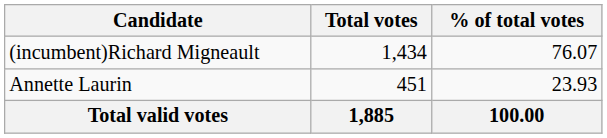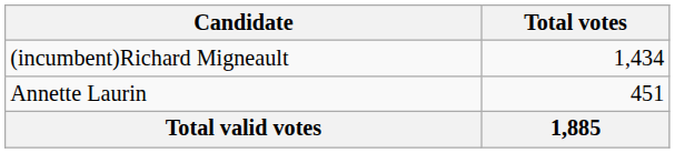 <table style="width:475px;" class="wikitable">
 <tr bgcolor="#EEEEEE">
 <th align="left">Candidate</th>
 <th align="right">Total votes</th>
-<th align="right">% of total votes</th>
 </tr>
 <tr>
 <td align="left">(incumbent)Richard Migneault</td>
 <td align="right">1,434</td>
-<td align="right">76.07</td>
 </tr>
 <tr>
 <td align="left">Annette Laurin</td>
 <td align="right">451</td>
-<td align="right">23.93</td>
 </tr>
 <tr bgcolor="#EEEEEE">
 <th align="left">Total valid votes</th>
 <th align="right">1,885</th>
-<th align="right">100.00</th>
 </tr>
 </table>
